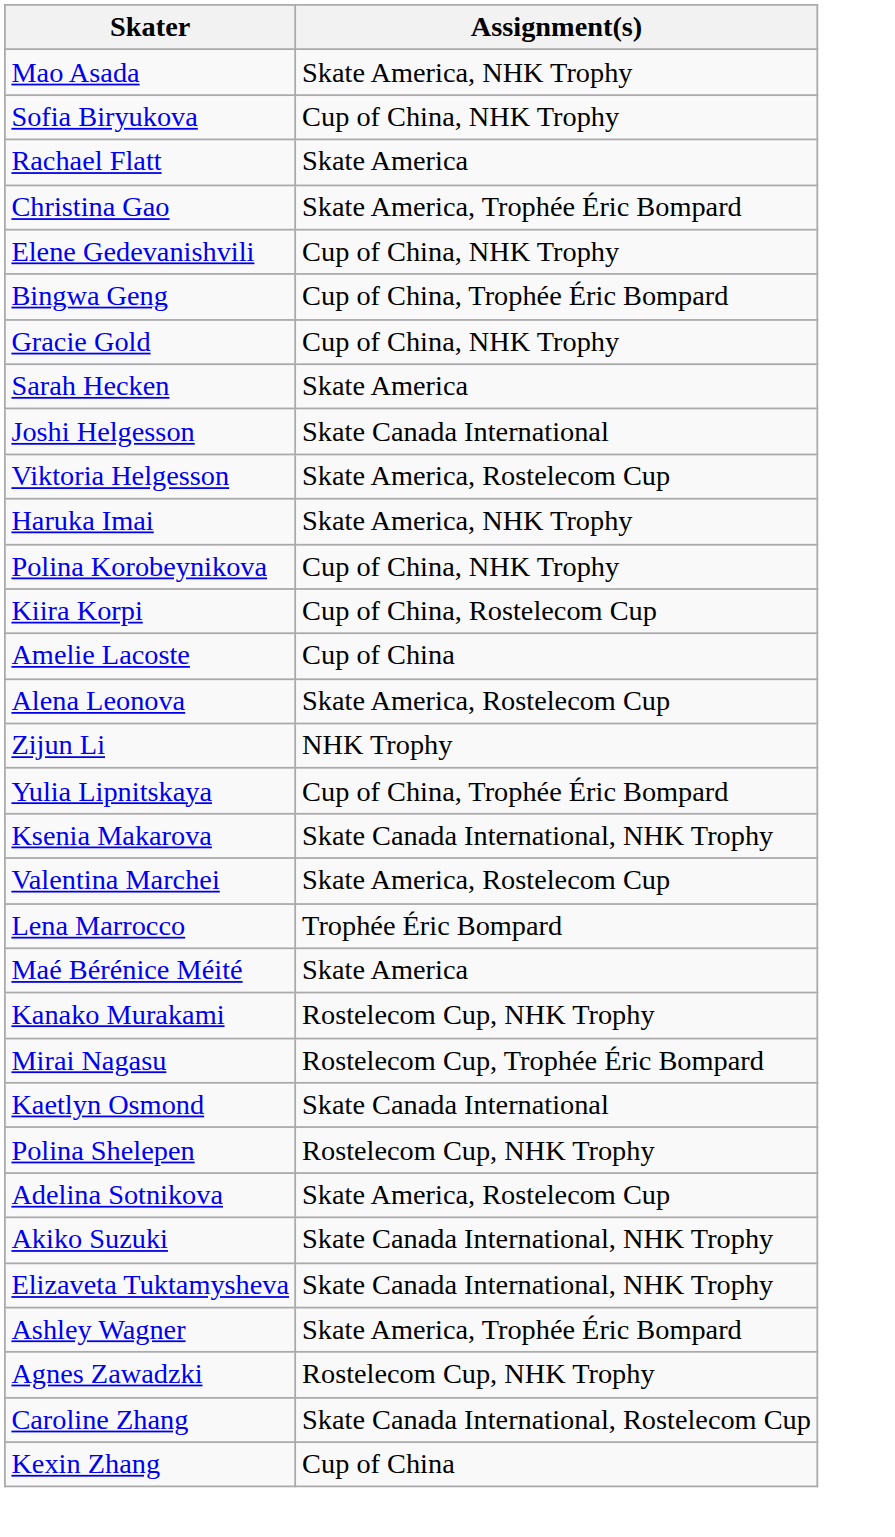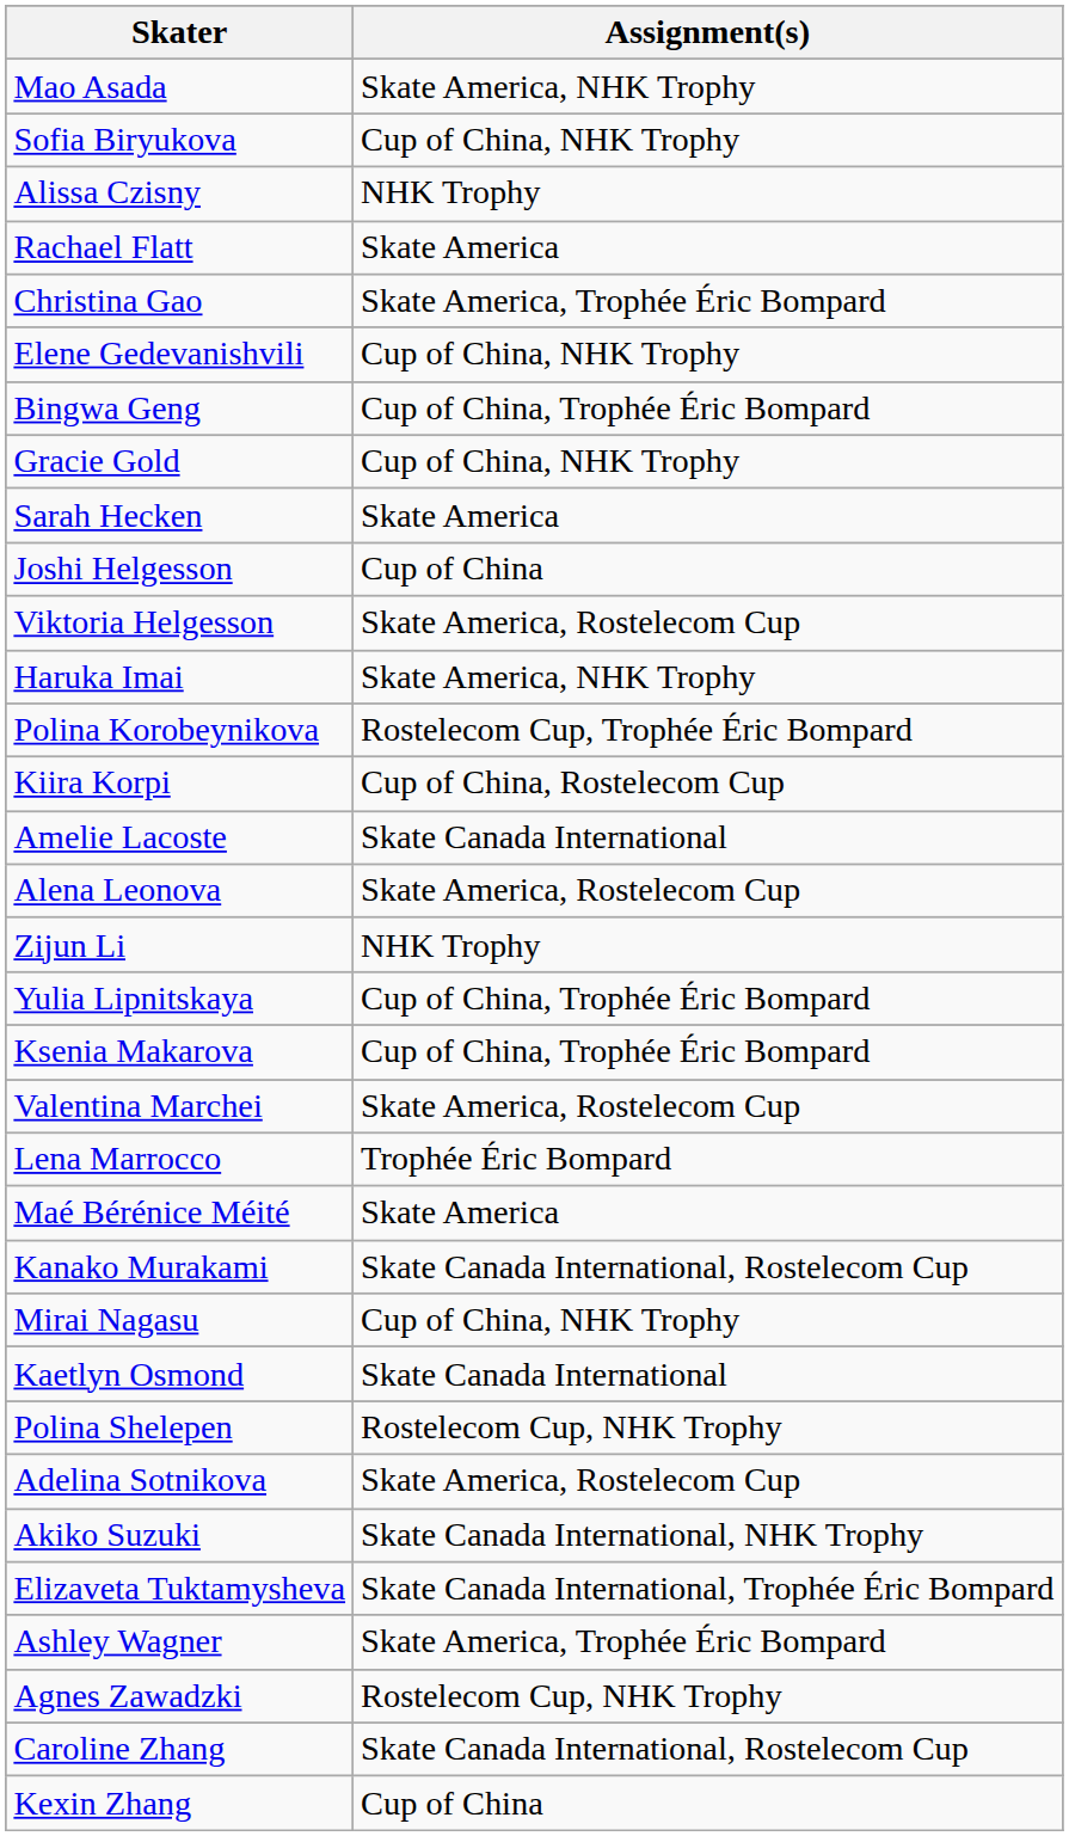 <table class="wikitable">
 <tr>
 <th>Skater</th>
 <th>Assignment(s)</th>
 </tr>
 <tr>
 <td><a href='#'>Mao Asada</a></td>
 <td>Skate America, NHK Trophy</td>
 </tr>
 <tr>
 <td><a href='#'>Sofia Biryukova</a></td>
 <td>Cup of China, NHK Trophy</td>
+</tr>
+<tr>
+<td><a href='#'>Alissa Czisny</a></td>
+<td>NHK Trophy</td>
 </tr>
 <tr>
 <td><a href='#'>Rachael Flatt</a></td>
 <td>Skate America</td>
 </tr>
 <tr>
 <td><a href='#'>Christina Gao</a></td>
 <td>Skate America, Trophée Éric Bompard</td>
 </tr>
 <tr>
 <td><a href='#'>Elene Gedevanishvili</a></td>
 <td>Cup of China, NHK Trophy</td>
 </tr>
 <tr>
 <td><a href='#'>Bingwa Geng</a></td>
 <td>Cup of China, Trophée Éric Bompard</td>
 </tr>
 <tr>
 <td><a href='#'>Gracie Gold</a></td>
 <td>Cup of China, NHK Trophy</td>
 </tr>
 <tr>
 <td><a href='#'>Sarah Hecken</a></td>
 <td>Skate America</td>
 </tr>
 <tr>
 <td><a href='#'>Joshi Helgesson</a></td>
-<td>Skate Canada International</td>
+<td>Cup of China</td>
 </tr>
 <tr>
 <td><a href='#'>Viktoria Helgesson</a></td>
 <td>Skate America, Rostelecom Cup</td>
 </tr>
 <tr>
 <td><a href='#'>Haruka Imai</a></td>
 <td>Skate America, NHK Trophy</td>
 </tr>
 <tr>
 <td><a href='#'>Polina Korobeynikova</a></td>
-<td>Cup of China, NHK Trophy</td>
+<td>Rostelecom Cup, Trophée Éric Bompard</td>
 </tr>
 <tr>
 <td><a href='#'>Kiira Korpi</a></td>
 <td>Cup of China, Rostelecom Cup</td>
 </tr>
 <tr>
 <td><a href='#'>Amelie Lacoste</a></td>
-<td>Cup of China</td>
+<td>Skate Canada International</td>
 </tr>
 <tr>
 <td><a href='#'>Alena Leonova</a></td>
 <td>Skate America, Rostelecom Cup</td>
 </tr>
 <tr>
 <td><a href='#'>Zijun Li</a></td>
 <td>NHK Trophy</td>
 </tr>
 <tr>
 <td><a href='#'>Yulia Lipnitskaya</a></td>
 <td>Cup of China, Trophée Éric Bompard</td>
 </tr>
 <tr>
 <td><a href='#'>Ksenia Makarova</a></td>
-<td>Skate Canada International, NHK Trophy</td>
+<td>Cup of China, Trophée Éric Bompard</td>
 </tr>
 <tr>
 <td><a href='#'>Valentina Marchei</a></td>
 <td>Skate America, Rostelecom Cup</td>
 </tr>
 <tr>
 <td><a href='#'>Lena Marrocco</a></td>
 <td>Trophée Éric Bompard</td>
 </tr>
 <tr>
 <td><a href='#'>Maé Bérénice Méité</a></td>
 <td>Skate America</td>
 </tr>
 <tr>
 <td><a href='#'>Kanako Murakami</a></td>
-<td>Rostelecom Cup, NHK Trophy</td>
+<td>Skate Canada International, Rostelecom Cup</td>
 </tr>
 <tr>
 <td><a href='#'>Mirai Nagasu</a></td>
-<td>Rostelecom Cup, Trophée Éric Bompard</td>
+<td>Cup of China, NHK Trophy</td>
 </tr>
 <tr>
 <td><a href='#'>Kaetlyn Osmond</a></td>
 <td>Skate Canada International</td>
 </tr>
 <tr>
 <td><a href='#'>Polina Shelepen</a></td>
 <td>Rostelecom Cup, NHK Trophy</td>
 </tr>
 <tr>
 <td><a href='#'>Adelina Sotnikova</a></td>
 <td>Skate America, Rostelecom Cup</td>
 </tr>
 <tr>
 <td><a href='#'>Akiko Suzuki</a></td>
 <td>Skate Canada International, NHK Trophy</td>
 </tr>
 <tr>
 <td><a href='#'>Elizaveta Tuktamysheva</a></td>
-<td>Skate Canada International, NHK Trophy</td>
+<td>Skate Canada International, Trophée Éric Bompard</td>
 </tr>
 <tr>
 <td><a href='#'>Ashley Wagner</a></td>
 <td>Skate America, Trophée Éric Bompard</td>
 </tr>
 <tr>
 <td><a href='#'>Agnes Zawadzki</a></td>
 <td>Rostelecom Cup, NHK Trophy</td>
 </tr>
 <tr>
 <td><a href='#'>Caroline Zhang</a></td>
 <td>Skate Canada International, Rostelecom Cup</td>
 </tr>
 <tr>
 <td><a href='#'>Kexin Zhang</a></td>
 <td>Cup of China</td>
 </tr>
 </table>
